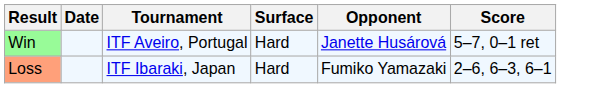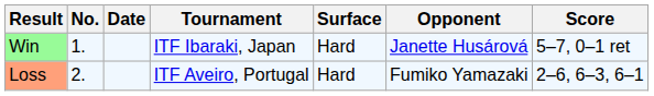 <table class="sortable wikitable" style=font-size:97%>
 <tr>
 <th>Result</th>
+<th>No.</th>
 <th>Date</th>
 <th>Tournament</th>
 <th>Surface</th>
 <th>Opponent</th>
 <th>Score</th>
 </tr>
 <tr style="background:#f0f8ff;">
 <td style="background:#98fb98;">Win</td>
+<td>1.</td>
 <td></td>
-<td><a href='#'>ITF Aveiro</a>, Portugal</td>
+<td><a href='#'>ITF Ibaraki</a>, Japan</td>
 <td>Hard</td>
 <td> <a href='#'>Janette Husárová</a></td>
 <td>5–7, 0–1 ret</td>
 </tr>
 <tr style="background:#f0f8ff;">
 <td style="background:#ffa07a;">Loss</td>
+<td>2.</td>
 <td></td>
-<td><a href='#'>ITF Ibaraki</a>, Japan</td>
+<td><a href='#'>ITF Aveiro</a>, Portugal</td>
 <td>Hard</td>
 <td> Fumiko Yamazaki</td>
 <td>2–6, 6–3, 6–1</td>
 </tr>
 </table>
